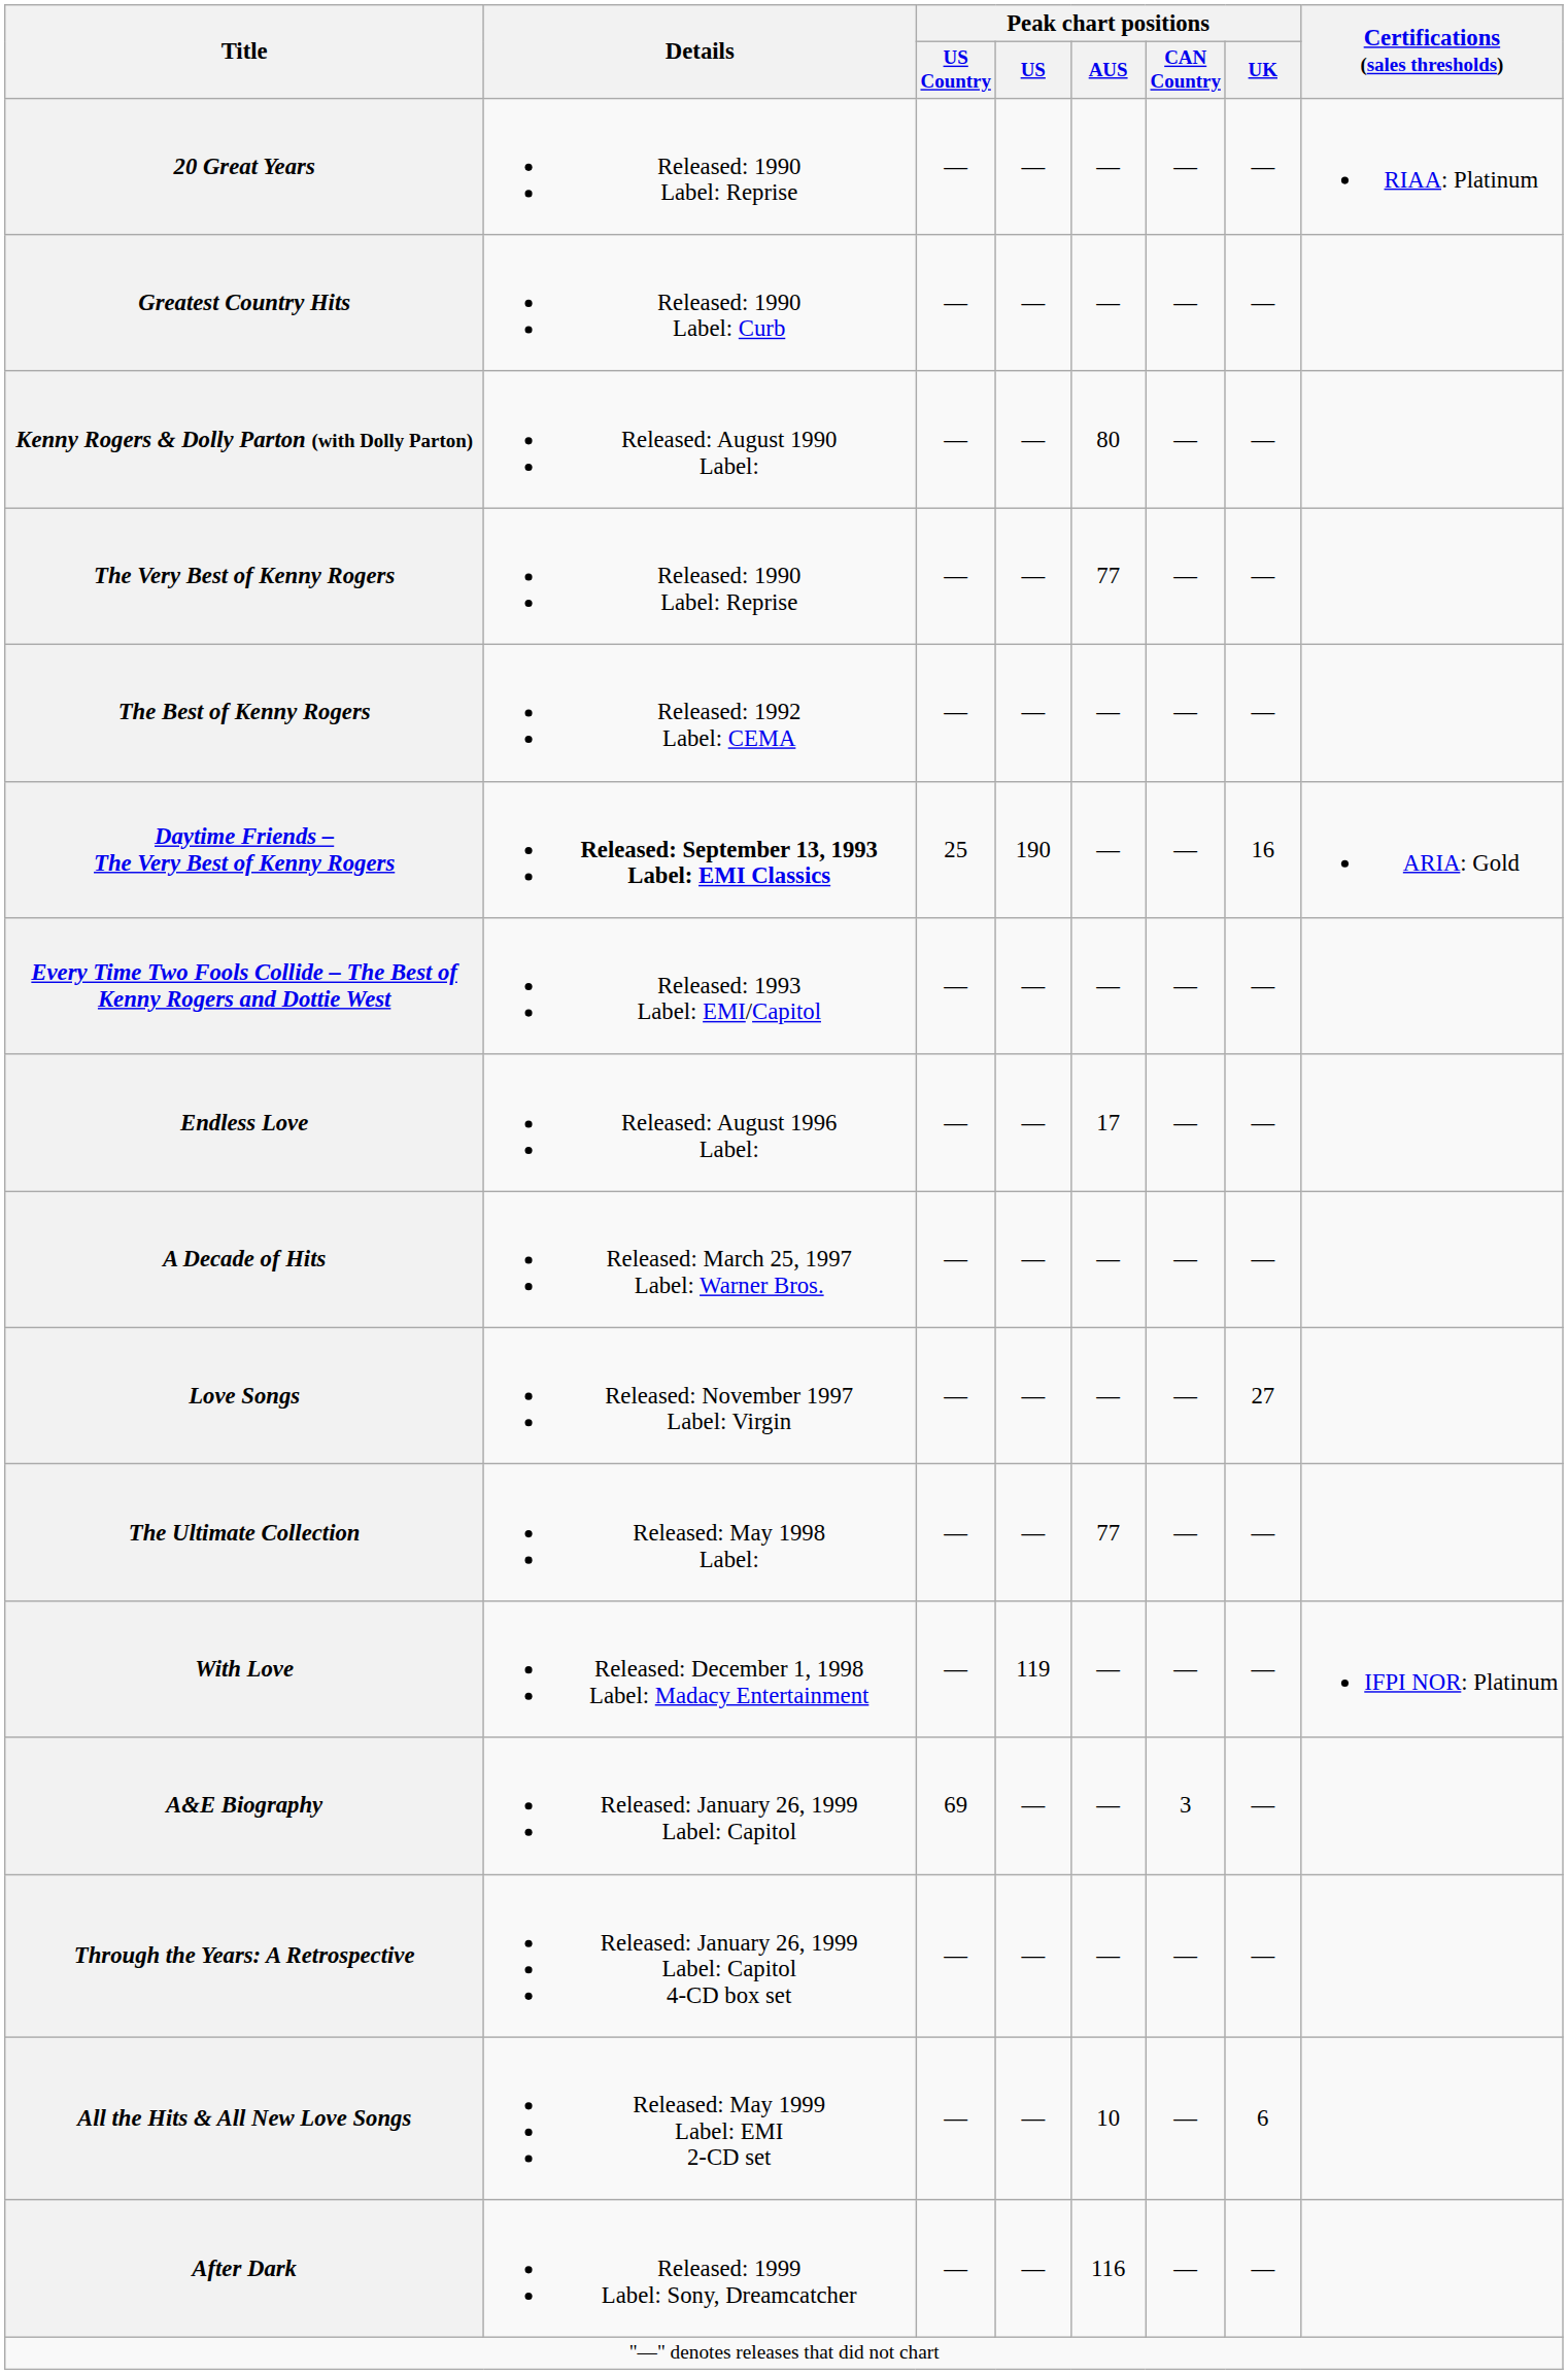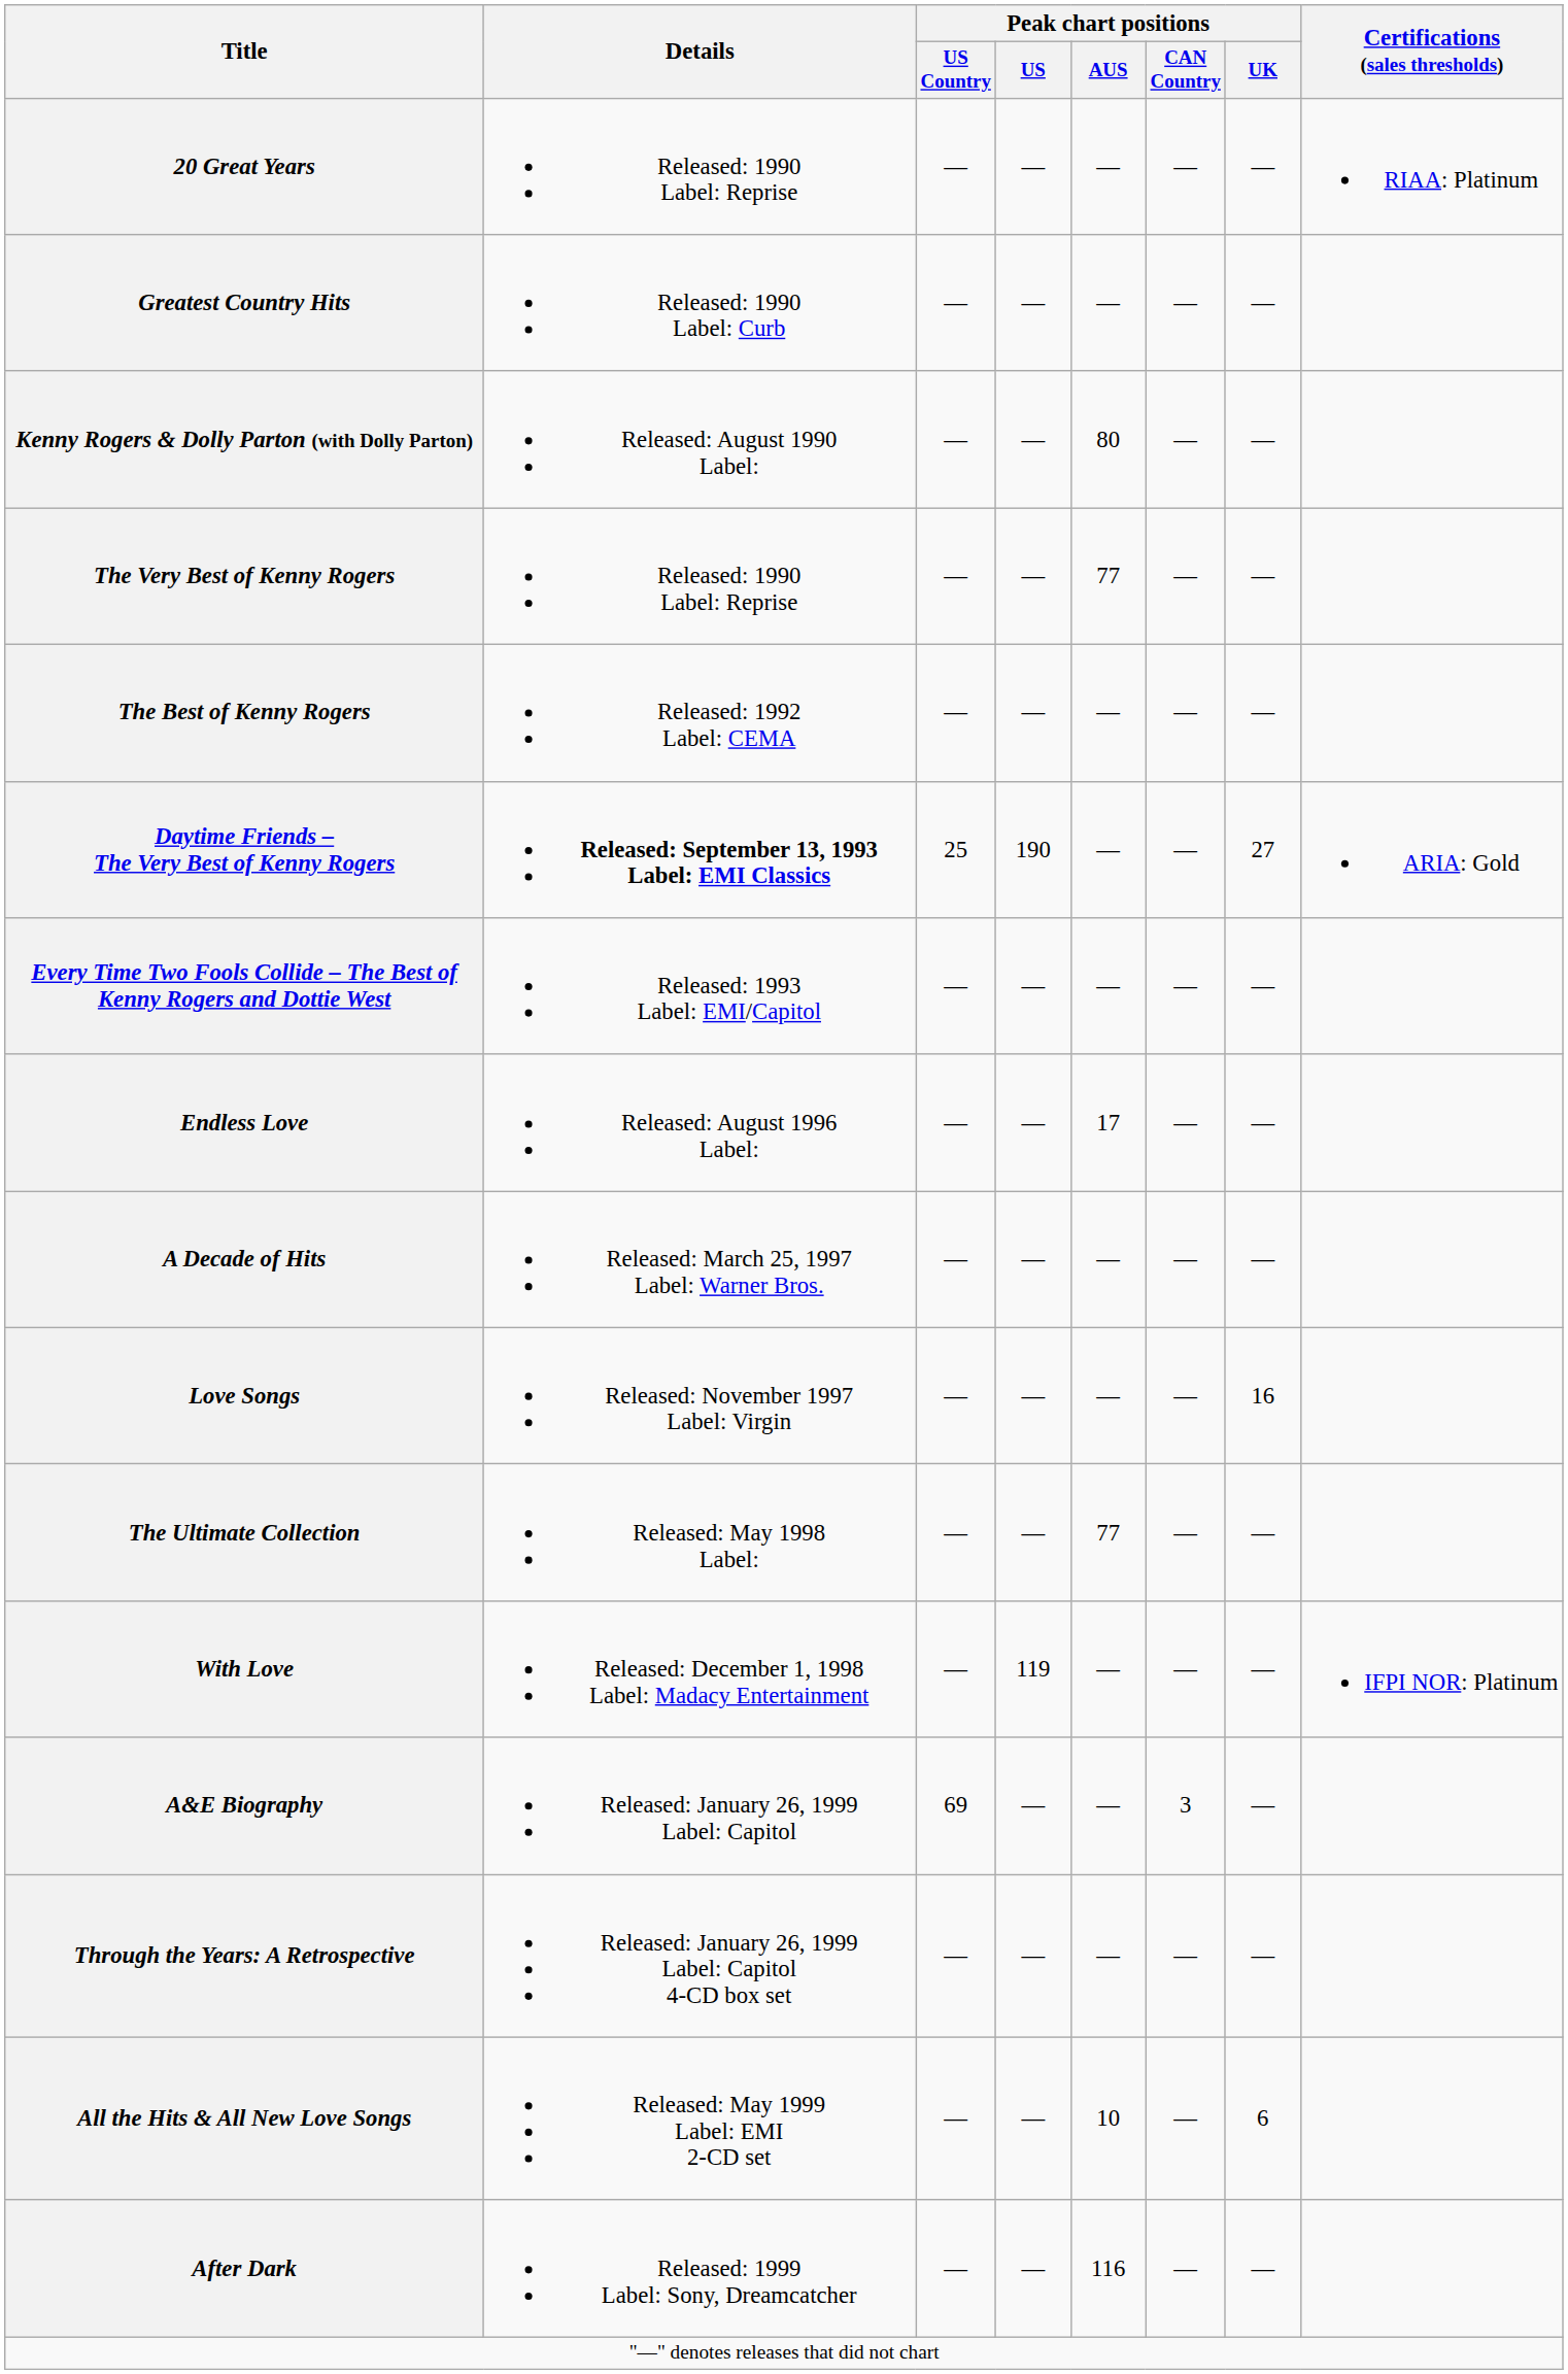 <table class="wikitable plainrowheaders" style="text-align:center;">
 <tr>
 <th rowspan="2" style="width:20em;">Title</th>
 <th rowspan="2" style="width:18em;">Details</th>
 <th colspan="5">Peak chart positions<br></th>
 <th rowspan="2"><a href='#'>Certifications</a><br><small>(<a href='#'>sales thresholds</a>)</small></th>
 </tr>
 <tr style="font-size:smaller;">
 <th width="45"><a href='#'>US Country</a><br></th>
 <th width="45"><a href='#'>US</a><br></th>
 <th width="45"><a href='#'>AUS</a><br></th>
 <th width="45"><a href='#'>CAN Country</a></th>
 <th width="45"><a href='#'>UK</a><br></th>
 </tr>
 <tr>
 <th scope="row"><em>20 Great Years</em></th>
 <td><br><ul><li>Released: 1990</li><li>Label: Reprise</li></ul></td>
 <td>—</td>
 <td>—</td>
 <td>—</td>
 <td>—</td>
 <td>—</td>
 <td><br><ul><li><a href='#'>RIAA</a>: Platinum</li></ul></td>
 </tr>
 <tr>
 <th scope="row"><em>Greatest Country Hits</em></th>
 <td><br><ul><li>Released: 1990</li><li>Label: <a href='#'>Curb</a></li></ul></td>
 <td>—</td>
 <td>—</td>
 <td>—</td>
 <td>—</td>
 <td>—</td>
 <td></td>
 </tr>
 <tr>
 <th scope="row"><em>Kenny Rogers & Dolly Parton</em> <small>(with Dolly Parton)</small></th>
 <td><br><ul><li>Released: August 1990</li><li>Label:</li></ul></td>
 <td>—</td>
 <td>—</td>
 <td>80</td>
 <td>—</td>
 <td>—</td>
 <td></td>
 </tr>
 <tr>
 <th scope="row"><em>The Very Best of Kenny Rogers</em></th>
 <td><br><ul><li>Released: 1990</li><li>Label: Reprise</li></ul></td>
 <td>—</td>
 <td>—</td>
 <td>77</td>
 <td>—</td>
 <td>—</td>
 <td></td>
 </tr>
 <tr>
 <th scope="row"><em>The Best of Kenny Rogers</em></th>
 <td><br><ul><li>Released: 1992</li><li>Label: <a href='#'>CEMA</a></li></ul></td>
 <td>—</td>
 <td>—</td>
 <td>—</td>
 <td>—</td>
 <td>—</td>
 <td></td>
 </tr>
 <tr>
 <th scope="row"><em><a href='#'>Daytime Friends –<br>The Very Best of Kenny Rogers</a></em></th>
 <td><strong><br><ul><li>Released: September 13, 1993</li><li>Label: <a href='#'>EMI Classics</a></li></ul></strong></td>
 <td>25</td>
 <td>190</td>
 <td>—</td>
 <td>—</td>
-<td>16</td>
+<td>27</td>
 <td><br><ul><li><a href='#'>ARIA</a>: Gold</li></ul></td>
 </tr>
 <tr>
 <th scope="row"><em><a href='#'>Every Time Two Fools Collide – The Best of Kenny Rogers and Dottie West</a></em></th>
 <td><br><ul><li>Released: 1993</li><li>Label: <a href='#'>EMI</a>/<a href='#'>Capitol</a></li></ul></td>
 <td>—</td>
 <td>—</td>
 <td>—</td>
 <td>—</td>
 <td>—</td>
 <td></td>
 </tr>
 <tr>
 <th scope="row"><em>Endless Love</em></th>
 <td><br><ul><li>Released: August 1996</li><li>Label:</li></ul></td>
 <td>—</td>
 <td>—</td>
 <td>17</td>
 <td>—</td>
 <td>—</td>
 <td></td>
 </tr>
 <tr>
 <th scope="row"><em>A Decade of Hits</em></th>
 <td><br><ul><li>Released: March 25, 1997</li><li>Label: <a href='#'>Warner Bros.</a></li></ul></td>
 <td>—</td>
 <td>—</td>
 <td>—</td>
 <td>—</td>
 <td>—</td>
 <td></td>
 </tr>
 <tr>
 <th scope="row"><em>Love Songs</em></th>
 <td><br><ul><li>Released: November 1997</li><li>Label: Virgin</li></ul></td>
 <td>—</td>
 <td>—</td>
 <td>—</td>
 <td>—</td>
-<td>27</td>
+<td>16</td>
 <td></td>
 </tr>
 <tr>
 <th scope="row"><em>The Ultimate Collection</em></th>
 <td><br><ul><li>Released: May 1998</li><li>Label:</li></ul></td>
 <td>—</td>
 <td>—</td>
 <td>77</td>
 <td>—</td>
 <td>—</td>
 <td></td>
 </tr>
 <tr>
 <th scope="row"><em>With Love</em></th>
 <td><br><ul><li>Released: December 1, 1998</li><li>Label: <a href='#'>Madacy Entertainment</a></li></ul></td>
 <td>—</td>
 <td>119</td>
 <td>—</td>
 <td>—</td>
 <td>—</td>
 <td><br><ul><li><a href='#'>IFPI NOR</a>: Platinum</li></ul></td>
 </tr>
 <tr>
 <th scope="row"><em>A&E Biography</em></th>
 <td><br><ul><li>Released: January 26, 1999</li><li>Label: Capitol</li></ul></td>
 <td>69</td>
 <td>—</td>
 <td>—</td>
 <td>3</td>
 <td>—</td>
 <td></td>
 </tr>
 <tr>
 <th scope="row"><em>Through the Years: A Retrospective</em></th>
 <td><br><ul><li>Released: January 26, 1999</li><li>Label: Capitol</li><li>4-CD box set</li></ul></td>
 <td>—</td>
 <td>—</td>
 <td>—</td>
 <td>—</td>
 <td>—</td>
 <td></td>
 </tr>
 <tr>
 <th scope="row"><em>All the Hits & All New Love Songs</em></th>
 <td><br><ul><li>Released: May 1999</li><li>Label: EMI</li><li>2-CD set</li></ul></td>
 <td>—</td>
 <td>—</td>
 <td>10</td>
 <td>—</td>
 <td>6</td>
 <td></td>
 </tr>
 <tr>
 <th scope="row"><em>After Dark</em></th>
 <td><br><ul><li>Released: 1999</li><li>Label: Sony, Dreamcatcher</li></ul></td>
 <td>—</td>
 <td>—</td>
 <td>116</td>
 <td>—</td>
 <td>—</td>
 <td></td>
 </tr>
 <tr>
 <td colspan="8" style="font-size:85%">"—" denotes releases that did not chart</td>
 </tr>
 </table>
